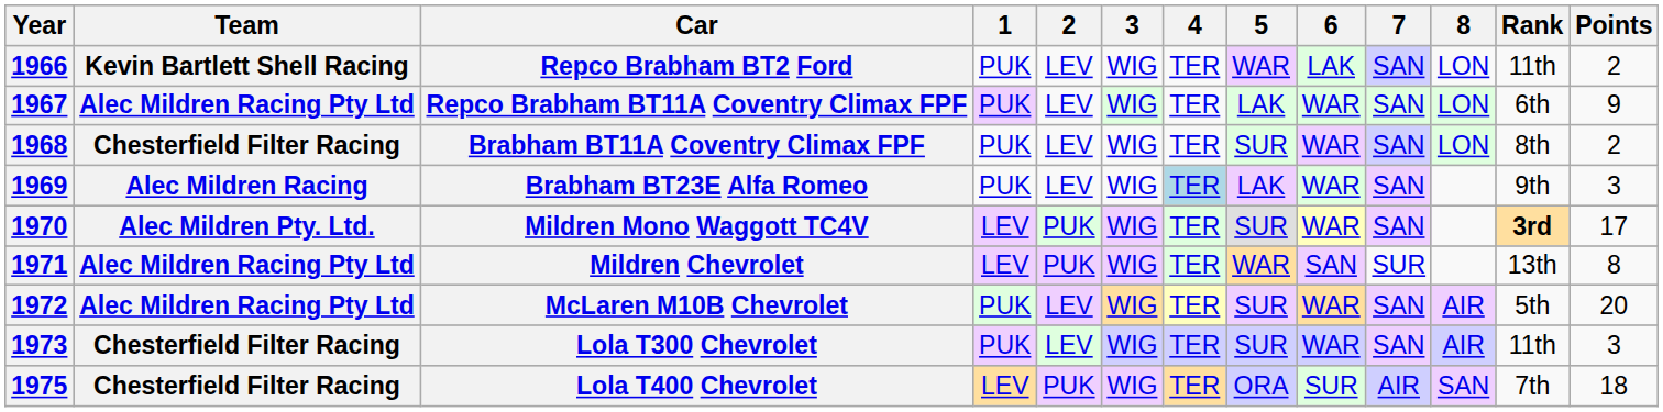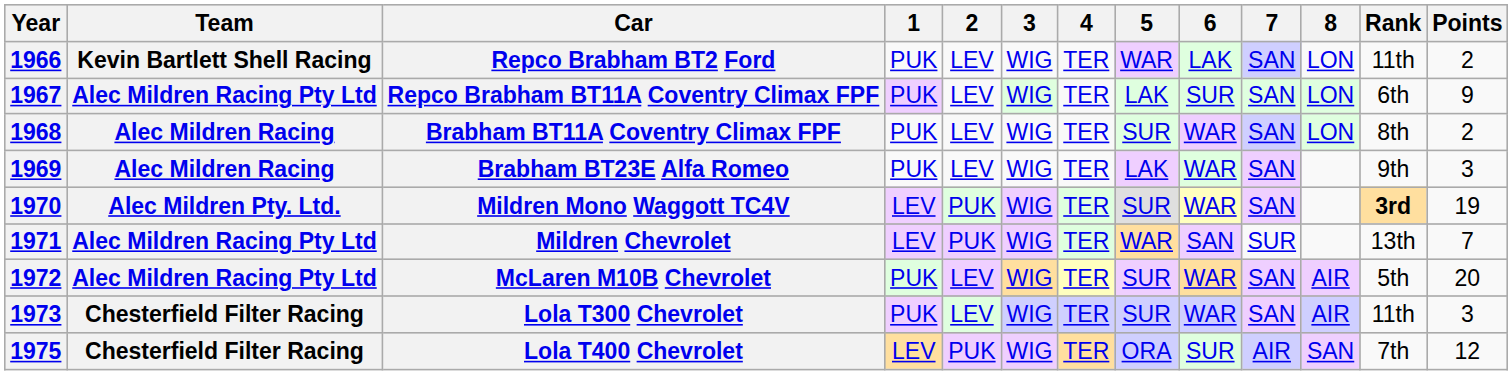 <table class="wikitable" style="text-align:center; font-size:90%">
 <tr>
 <th>Year</th>
 <th>Team</th>
 <th>Car</th>
 <th>1</th>
 <th>2</th>
 <th>3</th>
 <th>4</th>
 <th>5</th>
 <th>6</th>
 <th>7</th>
 <th>8</th>
 <th>Rank</th>
 <th>Points</th>
 </tr>
 <tr>
 <th><a href='#'>1966</a></th>
 <th>Kevin Bartlett Shell Racing</th>
 <th><a href='#'>Repco Brabham BT2</a> <a href='#'>Ford</a></th>
 <td><a href='#'>PUK</a></td>
 <td><a href='#'>LEV</a></td>
 <td><a href='#'>WIG</a></td>
 <td><a href='#'>TER</a></td>
 <td style="background:#efcfff;"><a href='#'>WAR</a><br></td>
 <td style="background:#dfffdf;"><a href='#'>LAK</a><br></td>
 <td style="background:#cfcfff;"><a href='#'>SAN</a><br></td>
 <td><a href='#'>LON</a></td>
 <td>11th</td>
 <td>2</td>
 </tr>
 <tr>
 <th><a href='#'>1967</a></th>
 <th><a href='#'>Alec Mildren Racing Pty Ltd</a></th>
 <th><a href='#'>Repco Brabham BT11A</a> <a href='#'>Coventry Climax FPF</a></th>
 <td style="background:#efcfff;"><a href='#'>PUK</a><br></td>
 <td><a href='#'>LEV</a></td>
 <td style="background:#dfffdf;"><a href='#'>WIG</a><br></td>
 <td><a href='#'>TER</a></td>
 <td style="background:#dfffdf;"><a href='#'>LAK</a><br></td>
-<td style="background:#dfffdf;"><a href='#'>WAR</a><br></td>
+<td style="background:#dfffdf;"><a href='#'>SUR</a><br></td>
 <td style="background:#dfffdf;"><a href='#'>SAN</a><br></td>
 <td style="background:#dfffdf;"><a href='#'>LON</a><br></td>
 <td>6th</td>
 <td>9</td>
 </tr>
 <tr>
 <th><a href='#'>1968</a></th>
-<th>Chesterfield Filter Racing</th>
+<th><a href='#'>Alec Mildren Racing</a></th>
 <th><a href='#'>Brabham BT11A</a> <a href='#'>Coventry Climax FPF</a></th>
 <td><a href='#'>PUK</a></td>
 <td><a href='#'>LEV</a></td>
 <td><a href='#'>WIG</a></td>
 <td><a href='#'>TER</a></td>
 <td style="background:#dfffdf;"><a href='#'>SUR</a><br></td>
 <td style="background:#efcfff;"><a href='#'>WAR</a><br></td>
 <td style="background:#cfcfff;"><a href='#'>SAN</a><br></td>
 <td style="background:#dfffdf;"><a href='#'>LON</a><br></td>
 <td>8th</td>
 <td>2</td>
 </tr>
 <tr>
 <th><a href='#'>1969</a></th>
 <th><a href='#'>Alec Mildren Racing</a></th>
 <th><a href='#'>Brabham BT23E</a> <a href='#'>Alfa Romeo</a></th>
 <td><a href='#'>PUK</a></td>
 <td><a href='#'>LEV</a></td>
 <td><a href='#'>WIG</a></td>
-<td style="background: lightblue;"><a href='#'>TER</a></td>
+<td><a href='#'>TER</a></td>
 <td style="background:#efcfff;"><a href='#'>LAK</a><br></td>
 <td style="background:#dfffdf;"><a href='#'>WAR</a><br></td>
 <td style="background:#efcfff;"><a href='#'>SAN</a><br></td>
 <td></td>
 <td>9th</td>
 <td>3</td>
 </tr>
 <tr>
 <th><a href='#'>1970</a></th>
 <th><a href='#'>Alec Mildren Pty. Ltd.</a></th>
 <th><a href='#'>Mildren Mono</a> <a href='#'>Waggott TC4V</a></th>
 <td style="background:#efcfff;"><a href='#'>LEV</a><br></td>
 <td style="background:#dfffdf;"><a href='#'>PUK</a><br></td>
 <td style="background:#efcfff;"><a href='#'>WIG</a><br></td>
 <td style="background:#dfffdf;"><a href='#'>TER</a><br></td>
 <td style="background:#dfdfdf;"><a href='#'>SUR</a><br></td>
 <td style="background:#ffffbf;"><a href='#'>WAR</a><br></td>
 <td style="background:#efcfff;"><a href='#'>SAN</a><br></td>
 <td></td>
 <td style="background:#ffdf9f;"><strong>3rd</strong></td>
-<td>17</td>
+<td>19</td>
 </tr>
 <tr>
 <th><a href='#'>1971</a></th>
 <th><a href='#'>Alec Mildren Racing Pty Ltd</a></th>
 <th><a href='#'>Mildren</a> <a href='#'>Chevrolet</a></th>
 <td style="background:#efcfff;"><a href='#'>LEV</a><br></td>
 <td style="background:#efcfff;"><a href='#'>PUK</a><br></td>
 <td style="background:#efcfff;"><a href='#'>WIG</a><br></td>
 <td style="background:#dfffdf;"><a href='#'>TER</a><br></td>
 <td style="background:#ffdf9f;"><a href='#'>WAR</a><br></td>
 <td style="background:#efcfff;"><a href='#'>SAN</a><br></td>
 <td><a href='#'>SUR</a><br></td>
 <td></td>
 <td>13th</td>
-<td>8</td>
+<td>7</td>
 </tr>
 <tr>
 <th><a href='#'>1972</a></th>
 <th><a href='#'>Alec Mildren Racing Pty Ltd</a></th>
 <th><a href='#'>McLaren M10B</a> <a href='#'>Chevrolet</a></th>
 <td style="background:#dfffdf;"><a href='#'>PUK</a><br></td>
 <td style="background:#efcfff;"><a href='#'>LEV</a><br></td>
 <td style="background:#ffdf9f;"><a href='#'>WIG</a><br></td>
 <td style="background:#ffffbf;"><a href='#'>TER</a><br></td>
 <td style="background:#efcfff;"><a href='#'>SUR</a><br></td>
 <td style="background:#ffdf9f;"><a href='#'>WAR</a><br></td>
 <td style="background:#efcfff;"><a href='#'>SAN</a><br></td>
 <td style="background:#efcfff;"><a href='#'>AIR</a><br></td>
 <td>5th</td>
 <td>20</td>
 </tr>
 <tr>
 <th><a href='#'>1973</a></th>
 <th>Chesterfield Filter Racing</th>
 <th><a href='#'>Lola T300</a> <a href='#'>Chevrolet</a></th>
 <td style="background:#efcfff;"><a href='#'>PUK</a><br></td>
 <td style="background:#dfffdf;"><a href='#'>LEV</a><br></td>
 <td style="background:#cfcfff;"><a href='#'>WIG</a><br></td>
 <td style="background:#cfcfff;"><a href='#'>TER</a><br></td>
 <td style="background:#cfcfff;"><a href='#'>SUR</a><br></td>
 <td style="background:#cfcfff;"><a href='#'>WAR</a><br></td>
 <td style="background:#efcfff;"><a href='#'>SAN</a><br></td>
 <td style="background:#cfcfff;"><a href='#'>AIR</a><br></td>
 <td>11th</td>
 <td>3</td>
 </tr>
 <tr>
 <th><a href='#'>1975</a></th>
 <th>Chesterfield Filter Racing</th>
 <th><a href='#'>Lola T400</a> <a href='#'>Chevrolet</a></th>
 <td style="background:#ffdf9f;"><a href='#'>LEV</a><br></td>
 <td style="background:#efcfff;"><a href='#'>PUK</a><br></td>
 <td style="background:#efcfff;"><a href='#'>WIG</a><br></td>
 <td style="background:#ffdf9f;"><a href='#'>TER</a><br></td>
 <td style="background:#cfcfff;"><a href='#'>ORA</a><br></td>
 <td style="background:#dfffdf;"><a href='#'>SUR</a><br></td>
 <td style="background:#cfcfff;"><a href='#'>AIR</a><br></td>
 <td style="background:#efcfff;"><a href='#'>SAN</a><br></td>
 <td>7th</td>
-<td>18</td>
+<td>12</td>
 </tr>
 </table>
